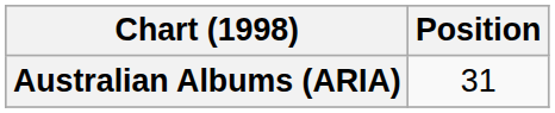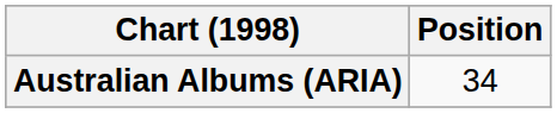 <table class="wikitable plainrowheaders" style="text-align:center">
 <tr>
 <th scope="col">Chart (1998)</th>
 <th scope="col">Position</th>
 </tr>
 <tr>
 <th scope="row">Australian Albums (ARIA)</th>
-<td>31</td>
+<td>34</td>
 </tr>
 </table>
